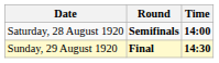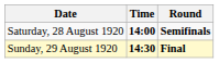 <table class="wikitable">
 <tr>
 <th>Date</th>
+<th>Time</th>
 <th>Round</th>
-<th>Time</th>
 </tr>
 <tr>
 <td>Saturday, 28 August 1920</td>
+<td><strong>14:00</strong></td>
 <td><strong>Semifinals</strong></td>
-<td><strong>14:00</strong></td>
 </tr>
 <tr style=background:lemonchiffon>
 <td>Sunday, 29 August 1920</td>
+<td><strong>14:30</strong></td>
 <td><strong>Final</strong></td>
-<td><strong>14:30</strong></td>
 </tr>
 </table>
